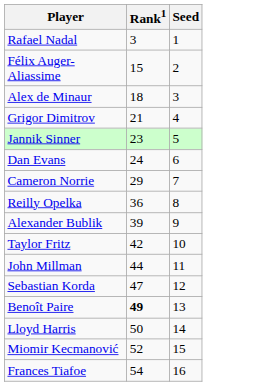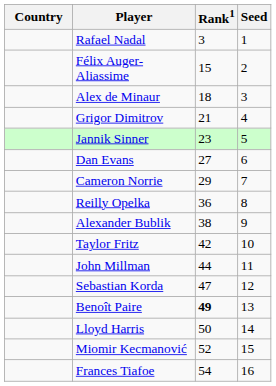 <table class="sortable wikitable">
 <tr>
+<th width="75">Country</th>
 <th width="140">Player</th>
 <th>Rank<sup>1</sup></th>
 <th>Seed</th>
 </tr>
 <tr>
+<td></td>
 <td><a href='#'>Rafael Nadal</a></td>
 <td>3</td>
 <td>1</td>
 </tr>
 <tr>
+<td></td>
 <td><a href='#'>Félix Auger-Aliassime</a></td>
 <td>15</td>
 <td>2</td>
 </tr>
 <tr>
+<td></td>
 <td><a href='#'>Alex de Minaur</a></td>
 <td>18</td>
 <td>3</td>
 </tr>
 <tr>
+<td></td>
 <td><a href='#'>Grigor Dimitrov</a></td>
 <td>21</td>
 <td>4</td>
 </tr>
 <tr bgcolor=#cfc>
+<td></td>
 <td><a href='#'>Jannik Sinner</a></td>
 <td>23</td>
 <td>5</td>
 </tr>
 <tr>
+<td></td>
 <td><a href='#'>Dan Evans</a></td>
-<td>24</td>
+<td>27</td>
 <td>6</td>
 </tr>
 <tr>
+<td></td>
 <td><a href='#'>Cameron Norrie</a></td>
 <td>29</td>
 <td>7</td>
 </tr>
 <tr>
+<td></td>
 <td><a href='#'>Reilly Opelka</a></td>
 <td>36</td>
 <td>8</td>
 </tr>
 <tr>
+<td></td>
 <td><a href='#'>Alexander Bublik</a></td>
-<td>39</td>
+<td>38</td>
 <td>9</td>
 </tr>
 <tr>
+<td></td>
 <td><a href='#'>Taylor Fritz</a></td>
 <td>42</td>
 <td>10</td>
 </tr>
 <tr>
+<td></td>
 <td><a href='#'>John Millman</a></td>
 <td>44</td>
 <td>11</td>
 </tr>
 <tr>
+<td></td>
 <td><a href='#'>Sebastian Korda</a></td>
 <td>47</td>
 <td>12</td>
 </tr>
 <tr>
+<td></td>
 <td><a href='#'>Benoît Paire</a></td>
 <td><strong>49</strong></td>
 <td>13</td>
 </tr>
 <tr>
+<td></td>
 <td><a href='#'>Lloyd Harris</a></td>
 <td>50</td>
 <td>14</td>
 </tr>
 <tr>
+<td></td>
 <td><a href='#'>Miomir Kecmanović</a></td>
 <td>52</td>
 <td>15</td>
 </tr>
 <tr>
+<td></td>
 <td><a href='#'>Frances Tiafoe</a></td>
 <td>54</td>
 <td>16</td>
 </tr>
 </table>
